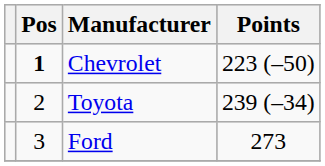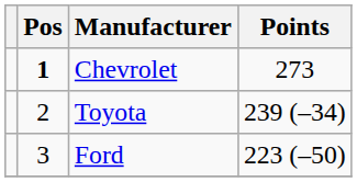 <table class="wikitable" style="font-size: 95%;">
 <tr>
 <th></th>
 <th>Pos</th>
 <th>Manufacturer</th>
 <th>Points</th>
 </tr>
 <tr>
 <td align="left"></td>
 <td style="text-align:center;"><strong>1</strong></td>
 <td><a href='#'>Chevrolet</a></td>
-<td style="text-align:center;">223 (–50)</td>
+<td style="text-align:center;">273</td>
 </tr>
 <tr>
 <td align="left"></td>
 <td style="text-align:center;">2</td>
 <td><a href='#'>Toyota</a></td>
 <td style="text-align:center;">239 (–34)</td>
 </tr>
 <tr>
 <td align="left"></td>
 <td style="text-align:center;">3</td>
 <td><a href='#'>Ford</a></td>
-<td style="text-align:center;">273</td>
+<td style="text-align:center;">223 (–50)</td>
 </tr>
 <tr class="sortbottom">
 </tr>
 </table>
